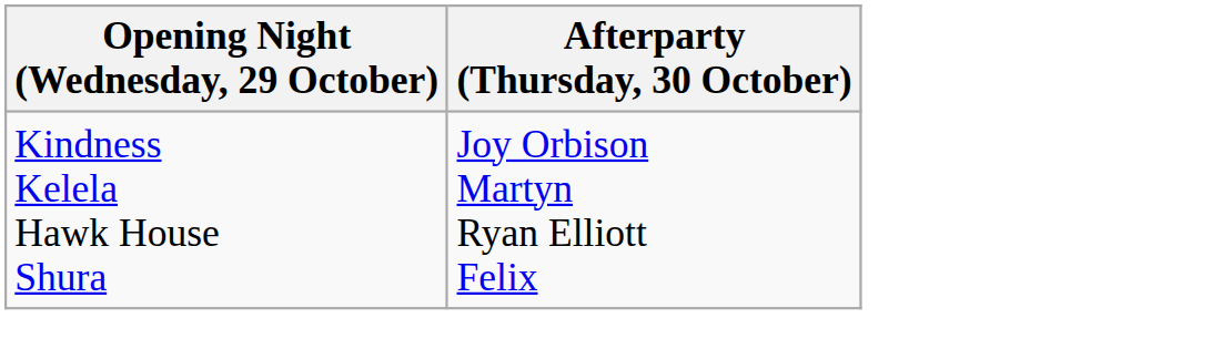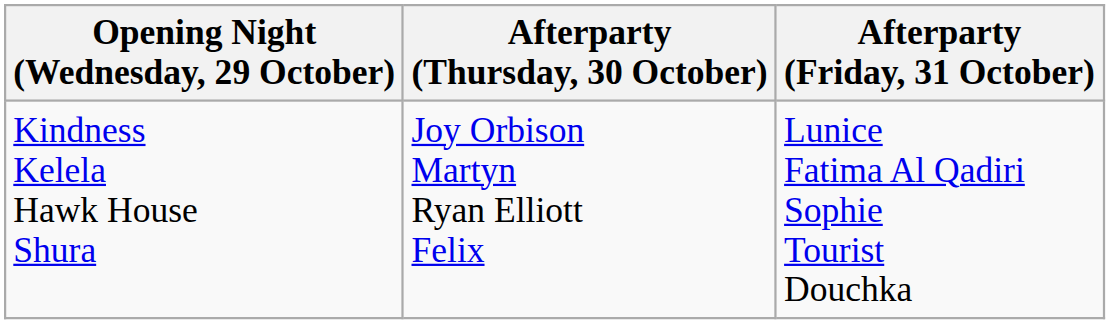 <table class="wikitable">
 <tr>
 <th>Opening Night<br>(Wednesday, 29 October)</th>
 <th>Afterparty<br>(Thursday, 30 October)</th>
+<th>Afterparty<br>(Friday, 31 October)</th>
 </tr>
 <tr valign="top">
 <td><a href='#'>Kindness</a><br><a href='#'>Kelela</a><br>Hawk House<br><a href='#'>Shura</a></td>
 <td><a href='#'>Joy Orbison</a><br><a href='#'>Martyn</a><br>Ryan Elliott<br><a href='#'>Felix</a></td>
+<td><a href='#'>Lunice</a><br><a href='#'>Fatima Al Qadiri</a><br><a href='#'>Sophie</a><br><a href='#'>Tourist</a><br>Douchka</td>
 </tr>
 </table>
